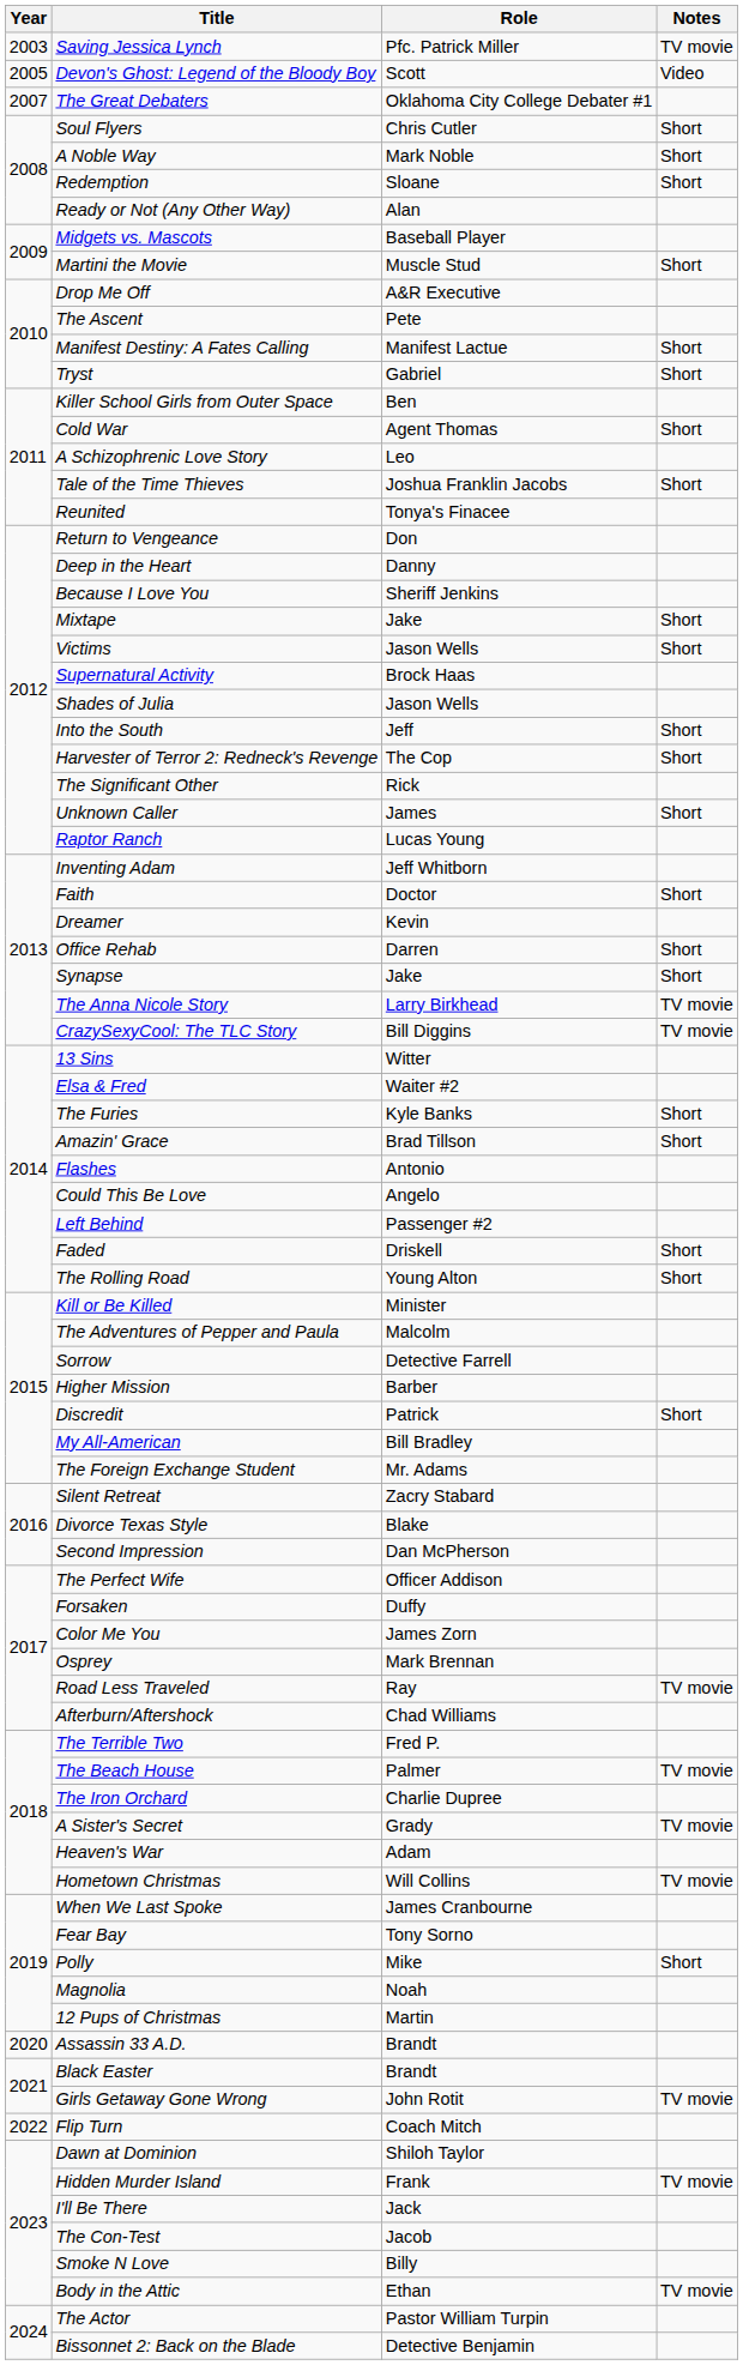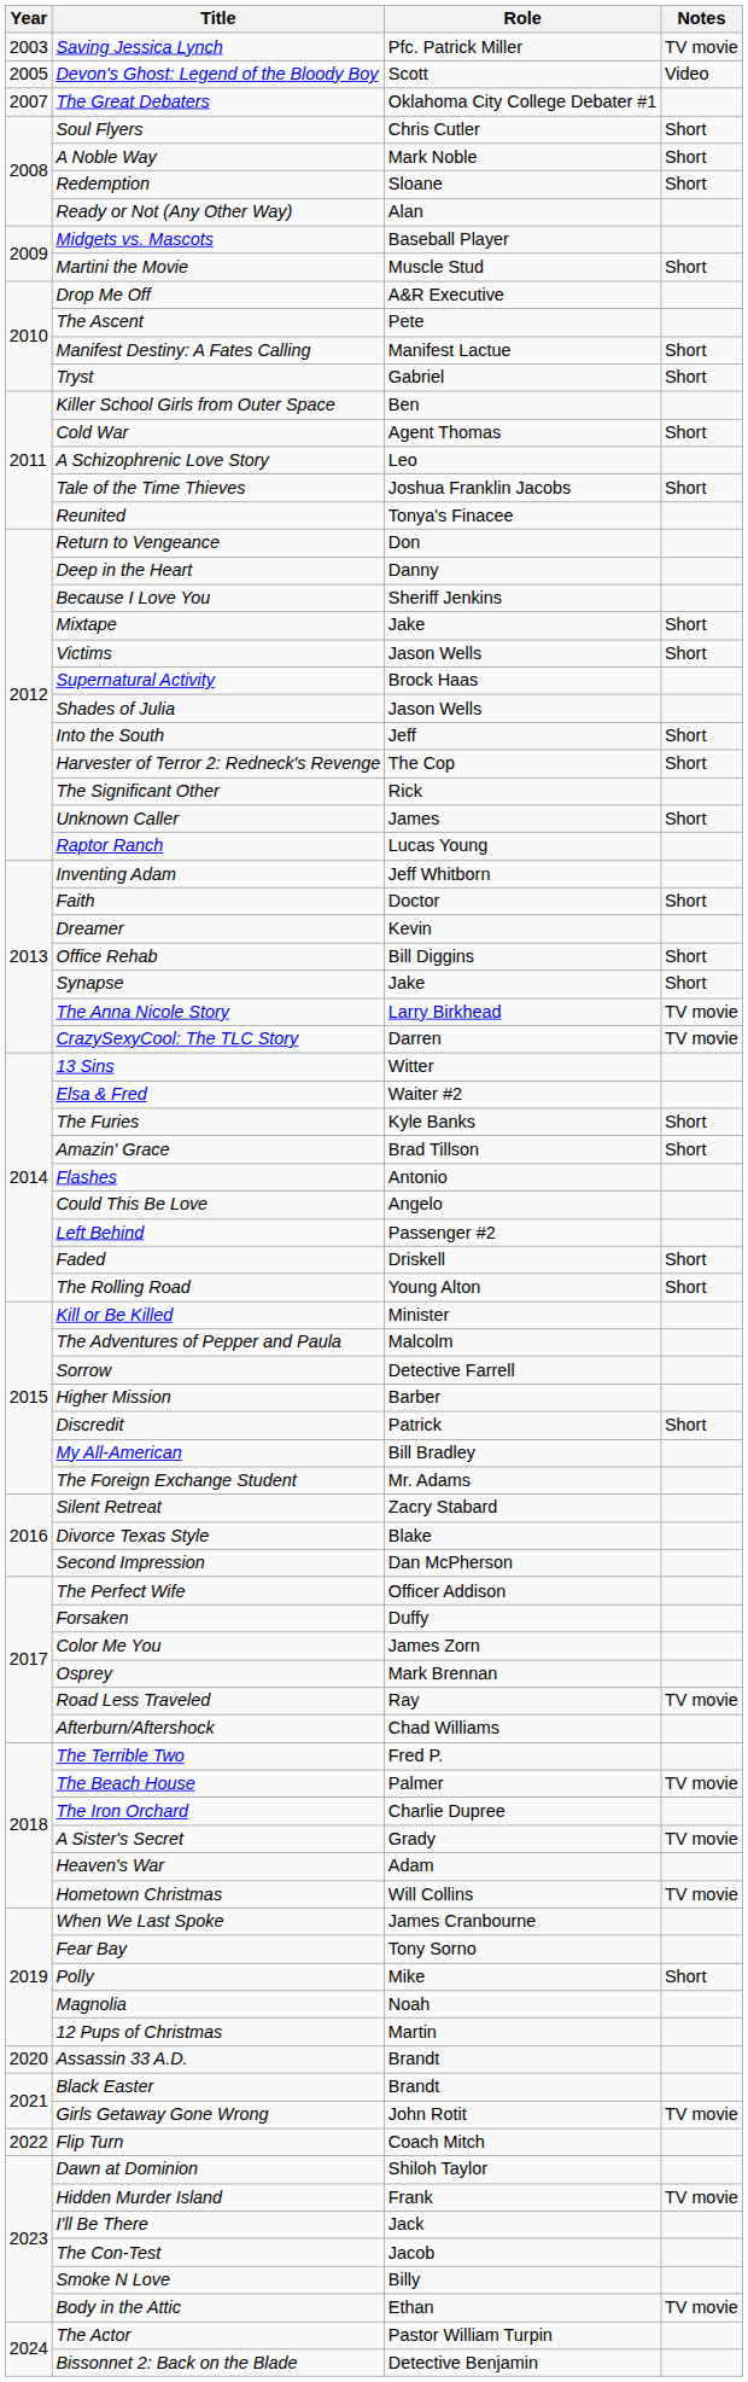 <table class="wikitable sortable">
 <tr>
 <th>Year</th>
 <th>Title</th>
 <th>Role</th>
 <th>Notes</th>
 </tr>
 <tr>
 <td>2003</td>
 <td><em><a href='#'>Saving Jessica Lynch</a></em></td>
 <td>Pfc. Patrick Miller</td>
 <td>TV movie</td>
 </tr>
 <tr>
 <td>2005</td>
 <td><em><a href='#'>Devon's Ghost: Legend of the Bloody Boy</a></em></td>
 <td>Scott</td>
 <td>Video</td>
 </tr>
 <tr>
 <td>2007</td>
 <td><em><a href='#'>The Great Debaters</a></em></td>
 <td>Oklahoma City College Debater #1</td>
 <td></td>
 </tr>
 <tr>
 <td rowspan=4>2008</td>
 <td><em>Soul Flyers</em></td>
 <td>Chris Cutler</td>
 <td>Short</td>
 </tr>
 <tr>
 <td><em>A Noble Way</em></td>
 <td>Mark Noble</td>
 <td>Short</td>
 </tr>
 <tr>
 <td><em>Redemption</em></td>
 <td>Sloane</td>
 <td>Short</td>
 </tr>
 <tr>
 <td><em>Ready or Not (Any Other Way)</em></td>
 <td>Alan</td>
 <td></td>
 </tr>
 <tr>
 <td Rowspan=2>2009</td>
 <td><em><a href='#'>Midgets vs. Mascots</a></em></td>
 <td>Baseball Player</td>
 <td></td>
 </tr>
 <tr>
 <td><em>Martini the Movie</em></td>
 <td>Muscle Stud</td>
 <td>Short</td>
 </tr>
 <tr>
 <td Rowspan=4>2010</td>
 <td><em>Drop Me Off</em></td>
 <td>A&R Executive</td>
 <td></td>
 </tr>
 <tr>
 <td><em>The Ascent</em></td>
 <td>Pete</td>
 <td></td>
 </tr>
 <tr>
 <td><em>Manifest Destiny: A Fates Calling</em></td>
 <td>Manifest Lactue</td>
 <td>Short</td>
 </tr>
 <tr>
 <td><em>Tryst</em></td>
 <td>Gabriel</td>
 <td>Short</td>
 </tr>
 <tr>
 <td rowspan=5>2011</td>
 <td><em>Killer School Girls from Outer Space</em></td>
 <td>Ben</td>
 <td></td>
 </tr>
 <tr>
 <td><em>Cold War</em></td>
 <td>Agent Thomas</td>
 <td>Short</td>
 </tr>
 <tr>
 <td><em>A Schizophrenic Love Story</em></td>
 <td>Leo</td>
 <td></td>
 </tr>
 <tr>
 <td><em>Tale of the Time Thieves</em></td>
 <td>Joshua Franklin Jacobs</td>
 <td>Short</td>
 </tr>
 <tr>
 <td><em>Reunited</em></td>
 <td>Tonya's Finacee</td>
 <td></td>
 </tr>
 <tr>
 <td rowspan=12>2012</td>
 <td><em>Return to Vengeance</em></td>
 <td>Don</td>
 <td></td>
 </tr>
 <tr>
 <td><em>Deep in the Heart</em></td>
 <td>Danny</td>
 <td></td>
 </tr>
 <tr>
 <td><em>Because I Love You</em></td>
 <td>Sheriff Jenkins</td>
 <td></td>
 </tr>
 <tr>
 <td><em>Mixtape</em></td>
 <td>Jake</td>
 <td>Short</td>
 </tr>
 <tr>
 <td><em>Victims</em></td>
 <td>Jason Wells</td>
 <td>Short</td>
 </tr>
 <tr>
 <td><em><a href='#'>Supernatural Activity</a></em></td>
 <td>Brock Haas</td>
 <td></td>
 </tr>
 <tr>
 <td><em>Shades of Julia</em></td>
 <td>Jason Wells</td>
 <td></td>
 </tr>
 <tr>
 <td><em>Into the South</em></td>
 <td>Jeff</td>
 <td>Short</td>
 </tr>
 <tr>
 <td><em>Harvester of Terror 2: Redneck's Revenge</em></td>
 <td>The Cop</td>
 <td>Short</td>
 </tr>
 <tr>
 <td><em>The Significant Other</em></td>
 <td>Rick</td>
 <td></td>
 </tr>
 <tr>
 <td><em>Unknown Caller</em></td>
 <td>James</td>
 <td>Short</td>
 </tr>
 <tr>
 <td><em><a href='#'>Raptor Ranch</a></em></td>
 <td>Lucas Young</td>
 <td></td>
 </tr>
 <tr>
 <td rowspan=7>2013</td>
 <td><em>Inventing Adam</em></td>
 <td>Jeff Whitborn</td>
 <td></td>
 </tr>
 <tr>
 <td><em>Faith</em></td>
 <td>Doctor</td>
 <td>Short</td>
 </tr>
 <tr>
 <td><em>Dreamer</em></td>
 <td>Kevin</td>
 <td></td>
 </tr>
 <tr>
 <td><em>Office Rehab</em></td>
-<td>Darren</td>
+<td>Bill Diggins</td>
 <td>Short</td>
 </tr>
 <tr>
 <td><em>Synapse</em></td>
 <td>Jake</td>
 <td>Short</td>
 </tr>
 <tr>
 <td><em><a href='#'>The Anna Nicole Story</a></em></td>
 <td><a href='#'>Larry Birkhead</a></td>
 <td>TV movie</td>
 </tr>
 <tr>
 <td><em><a href='#'>CrazySexyCool: The TLC Story</a></em></td>
-<td>Bill Diggins</td>
+<td>Darren</td>
 <td>TV movie</td>
 </tr>
 <tr>
 <td rowspan=9>2014</td>
 <td><em><a href='#'>13 Sins</a></em></td>
 <td>Witter</td>
 <td></td>
 </tr>
 <tr>
 <td><em><a href='#'>Elsa & Fred</a></em></td>
 <td>Waiter #2</td>
 <td></td>
 </tr>
 <tr>
 <td><em>The Furies</em></td>
 <td>Kyle Banks</td>
 <td>Short</td>
 </tr>
 <tr>
 <td><em>Amazin' Grace</em></td>
 <td>Brad Tillson</td>
 <td>Short</td>
 </tr>
 <tr>
 <td><em><a href='#'>Flashes</a></em></td>
 <td>Antonio</td>
 <td></td>
 </tr>
 <tr>
 <td><em>Could This Be Love</em></td>
 <td>Angelo</td>
 <td></td>
 </tr>
 <tr>
 <td><em><a href='#'>Left Behind</a></em></td>
 <td>Passenger #2</td>
 <td></td>
 </tr>
 <tr>
 <td><em>Faded</em></td>
 <td>Driskell</td>
 <td>Short</td>
 </tr>
 <tr>
 <td><em>The Rolling Road</em></td>
 <td>Young Alton</td>
 <td>Short</td>
 </tr>
 <tr>
 <td rowspan=7>2015</td>
 <td><em><a href='#'>Kill or Be Killed</a></em></td>
 <td>Minister</td>
 <td></td>
 </tr>
 <tr>
 <td><em>The Adventures of Pepper and Paula</em></td>
 <td>Malcolm</td>
 <td></td>
 </tr>
 <tr>
 <td><em>Sorrow</em></td>
 <td>Detective Farrell</td>
 <td></td>
 </tr>
 <tr>
 <td><em>Higher Mission</em></td>
 <td>Barber</td>
 <td></td>
 </tr>
 <tr>
 <td><em>Discredit</em></td>
 <td>Patrick</td>
 <td>Short</td>
 </tr>
 <tr>
 <td><em><a href='#'>My All-American</a></em></td>
 <td>Bill Bradley</td>
 <td></td>
 </tr>
 <tr>
 <td><em>The Foreign Exchange Student</em></td>
 <td>Mr. Adams</td>
 <td></td>
 </tr>
 <tr>
 <td rowspan=3>2016</td>
 <td><em>Silent Retreat</em></td>
 <td>Zacry Stabard</td>
 <td></td>
 </tr>
 <tr>
 <td><em>Divorce Texas Style</em></td>
 <td>Blake</td>
 <td></td>
 </tr>
 <tr>
 <td><em>Second Impression</em></td>
 <td>Dan McPherson</td>
 <td></td>
 </tr>
 <tr>
 <td rowspan=6>2017</td>
 <td><em>The Perfect Wife</em></td>
 <td>Officer Addison</td>
 <td></td>
 </tr>
 <tr>
 <td><em>Forsaken</em></td>
 <td>Duffy</td>
 <td></td>
 </tr>
 <tr>
 <td><em>Color Me You</em></td>
 <td>James Zorn</td>
 <td></td>
 </tr>
 <tr>
 <td><em>Osprey</em></td>
 <td>Mark Brennan</td>
 <td></td>
 </tr>
 <tr>
 <td><em>Road Less Traveled</em></td>
 <td>Ray</td>
 <td>TV movie</td>
 </tr>
 <tr>
 <td><em>Afterburn/Aftershock</em></td>
 <td>Chad Williams</td>
 <td></td>
 </tr>
 <tr>
 <td rowspan=6>2018</td>
 <td><em><a href='#'>The Terrible Two</a></em></td>
 <td>Fred P.</td>
 <td></td>
 </tr>
 <tr>
 <td><em><a href='#'>The Beach House</a></em></td>
 <td>Palmer</td>
 <td>TV movie</td>
 </tr>
 <tr>
 <td><em><a href='#'>The Iron Orchard</a></em></td>
 <td>Charlie Dupree</td>
 <td></td>
 </tr>
 <tr>
 <td><em>A Sister's Secret</em></td>
 <td>Grady</td>
 <td>TV movie</td>
 </tr>
 <tr>
 <td><em>Heaven's War</em></td>
 <td>Adam</td>
 <td></td>
 </tr>
 <tr>
 <td><em>Hometown Christmas</em></td>
 <td>Will Collins</td>
 <td>TV movie</td>
 </tr>
 <tr>
 <td rowspan=5>2019</td>
 <td><em>When We Last Spoke</em></td>
 <td>James Cranbourne</td>
 <td></td>
 </tr>
 <tr>
 <td><em>Fear Bay</em></td>
 <td>Tony Sorno</td>
 <td></td>
 </tr>
 <tr>
 <td><em>Polly</em></td>
 <td>Mike</td>
 <td>Short</td>
 </tr>
 <tr>
 <td><em>Magnolia</em></td>
 <td>Noah</td>
 <td></td>
 </tr>
 <tr>
 <td><em>12 Pups of Christmas</em></td>
 <td>Martin</td>
 <td></td>
 </tr>
 <tr>
 <td>2020</td>
 <td><em>Assassin 33 A.D.</em></td>
 <td>Brandt</td>
 <td></td>
 </tr>
 <tr>
 <td rowspan=2>2021</td>
 <td><em>Black Easter</em></td>
 <td>Brandt</td>
 <td></td>
 </tr>
 <tr>
 <td><em>Girls Getaway Gone Wrong</em></td>
 <td>John Rotit</td>
 <td>TV movie</td>
 </tr>
 <tr>
 <td>2022</td>
 <td><em>Flip Turn</em></td>
 <td>Coach Mitch</td>
 <td></td>
 </tr>
 <tr>
 <td rowspan=6>2023</td>
 <td><em>Dawn at Dominion</em></td>
 <td>Shiloh Taylor</td>
 <td></td>
 </tr>
 <tr>
 <td><em>Hidden Murder Island</em></td>
 <td>Frank</td>
 <td>TV movie</td>
 </tr>
 <tr>
 <td><em>I'll Be There</em></td>
 <td>Jack</td>
 <td></td>
 </tr>
 <tr>
 <td><em>The Con-Test</em></td>
 <td>Jacob</td>
 <td></td>
 </tr>
 <tr>
 <td><em>Smoke N Love</em></td>
 <td>Billy</td>
 <td></td>
 </tr>
 <tr>
 <td><em>Body in the Attic</em></td>
 <td>Ethan</td>
 <td>TV movie</td>
 </tr>
 <tr>
 <td rowspan=2>2024</td>
 <td><em>The Actor</em></td>
 <td>Pastor William Turpin</td>
 <td></td>
 </tr>
 <tr>
 <td><em>Bissonnet 2: Back on the Blade</em></td>
 <td>Detective Benjamin</td>
 <td></td>
 </tr>
 </table>
